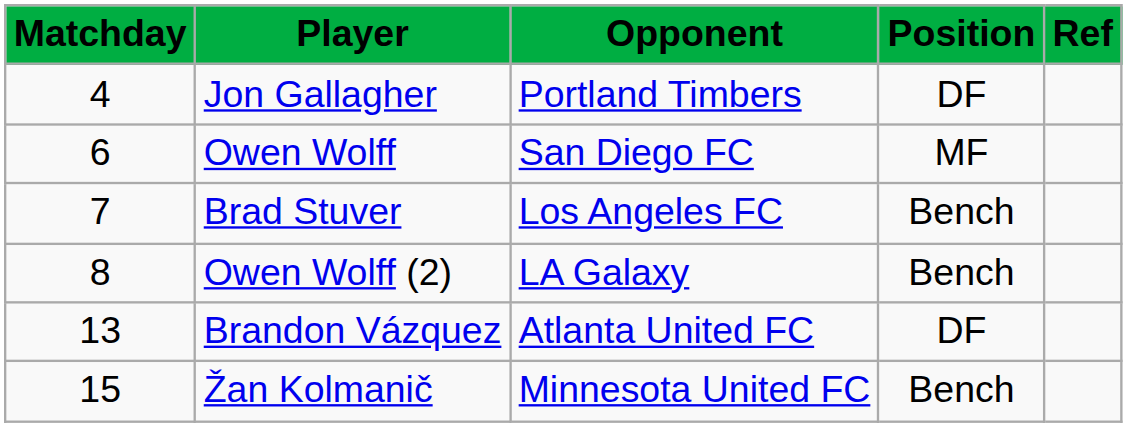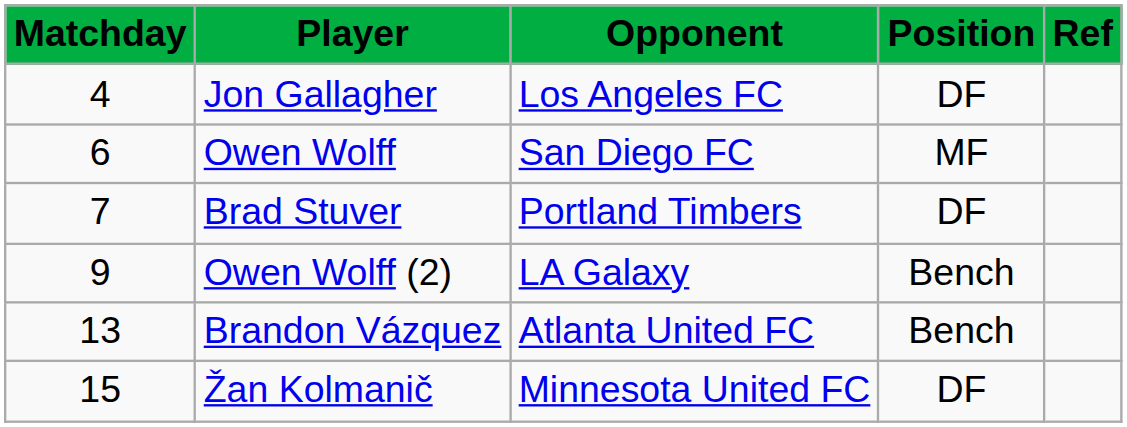 <table class=wikitable>
 <tr>
 <th style="background-color:#00AE42; color:#000000">Matchday</th>
 <th style="background-color:#00AE42; color:#000000">Player</th>
 <th style="background-color:#00AE42; color:#000000">Opponent</th>
 <th style="background-color:#00AE42; color:#000000">Position</th>
 <th style="background-color:#00AE42; color:#000000">Ref</th>
 </tr>
 <tr>
 <td align=center>4</td>
 <td> <a href='#'>Jon Gallagher</a></td>
-<td><a href='#'>Portland Timbers</a></td>
+<td><a href='#'>Los Angeles FC</a></td>
 <td align=center>DF</td>
 <td></td>
 </tr>
 <tr>
 <td align=center>6</td>
 <td> <a href='#'>Owen Wolff</a></td>
 <td><a href='#'>San Diego FC</a></td>
 <td align=center>MF</td>
 <td></td>
 </tr>
 <tr>
 <td align=center>7</td>
 <td> <a href='#'>Brad Stuver</a></td>
-<td><a href='#'>Los Angeles FC</a></td>
-<td align=center>Bench</td>
+<td><a href='#'>Portland Timbers</a></td>
+<td align=center>DF</td>
 <td></td>
 </tr>
 <tr>
-<td align=center>8</td>
+<td align=center>9</td>
 <td> <a href='#'>Owen Wolff</a> (2)</td>
 <td><a href='#'>LA Galaxy</a></td>
 <td align=center>Bench</td>
 <td></td>
 </tr>
 <tr>
 <td align=center>13</td>
 <td> <a href='#'>Brandon Vázquez</a></td>
 <td><a href='#'>Atlanta United FC</a></td>
-<td align=center>DF</td>
+<td align=center>Bench</td>
 <td></td>
 </tr>
 <tr>
 <td align=center>15</td>
 <td> <a href='#'>Žan Kolmanič</a></td>
 <td><a href='#'>Minnesota United FC</a></td>
-<td align=center>Bench</td>
+<td align=center>DF</td>
 <td></td>
 </tr>
 </table>
